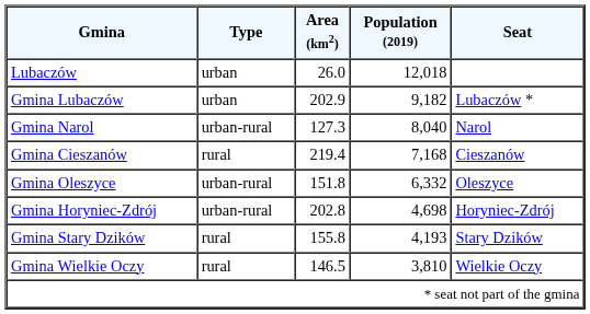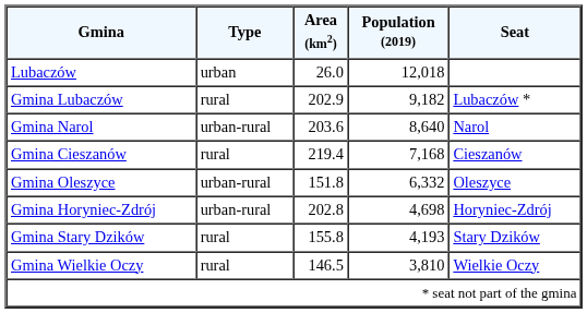 <table width="60%" border="2" cellpadding="3" cellspacing="0" style="font-size:90%;line-height:120%;">
 <tr bgcolor="F0F8FF">
 <td style="text-align:center;"><strong>Gmina</strong></td>
 <td style="text-align:center;"><strong>Type</strong></td>
 <td style="text-align:center;"><strong>Area<br><small>(km<sup>2</sup>)</small></strong></td>
 <td style="text-align:center;"><strong>Population<br><small>(2019)</small></strong></td>
 <td style="text-align:center;"><strong>Seat</strong></td>
 </tr>
 <tr>
 <td><a href='#'>Lubaczów</a></td>
 <td>urban</td>
 <td style="text-align:right;">26.0</td>
 <td style="text-align:right;">12,018</td>
 <td> </td>
 </tr>
 <tr>
 <td><a href='#'>Gmina Lubaczów</a></td>
-<td>urban</td>
+<td>rural</td>
 <td style="text-align:right;">202.9</td>
 <td style="text-align:right;">9,182</td>
 <td><a href='#'>Lubaczów</a> *</td>
 </tr>
 <tr>
 <td><a href='#'>Gmina Narol</a></td>
 <td>urban-rural</td>
-<td style="text-align:right;">127.3</td>
-<td style="text-align:right;">8,040</td>
+<td style="text-align:right;">203.6</td>
+<td style="text-align:right;">8,640</td>
 <td><a href='#'>Narol</a></td>
 </tr>
 <tr>
 <td><a href='#'>Gmina Cieszanów</a></td>
 <td>rural</td>
 <td style="text-align:right;">219.4</td>
 <td style="text-align:right;">7,168</td>
 <td><a href='#'>Cieszanów</a></td>
 </tr>
 <tr>
 <td><a href='#'>Gmina Oleszyce</a></td>
 <td>urban-rural</td>
 <td style="text-align:right;">151.8</td>
 <td style="text-align:right;">6,332</td>
 <td><a href='#'>Oleszyce</a></td>
 </tr>
 <tr>
 <td><a href='#'>Gmina Horyniec-Zdrój</a></td>
 <td>urban-rural</td>
 <td style="text-align:right;">202.8</td>
 <td style="text-align:right;">4,698</td>
 <td><a href='#'>Horyniec-Zdrój</a></td>
 </tr>
 <tr>
 <td><a href='#'>Gmina Stary Dzików</a></td>
 <td>rural</td>
 <td style="text-align:right;">155.8</td>
 <td style="text-align:right;">4,193</td>
 <td><a href='#'>Stary Dzików</a></td>
 </tr>
 <tr>
 <td><a href='#'>Gmina Wielkie Oczy</a></td>
 <td>rural</td>
 <td style="text-align:right;">146.5</td>
 <td style="text-align:right;">3,810</td>
 <td><a href='#'>Wielkie Oczy</a></td>
 </tr>
 <tr>
 <td colspan=5 style="text-align:right;font-size:90%">* seat not part of the gmina</td>
 </tr>
 <tr>
 </tr>
 </table>
